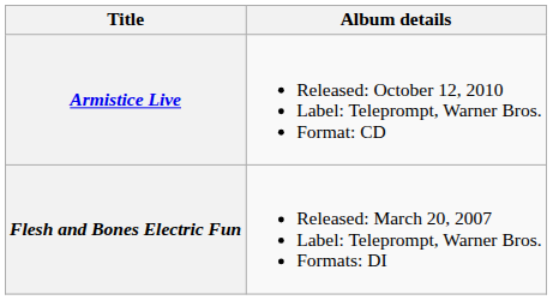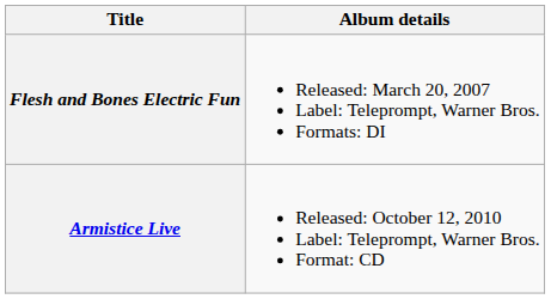 <table class="wikitable plainrowheaders">
 <tr>
 <th>Title</th>
 <th>Album details</th>
 </tr>
 <tr>
+<th scope="row"><em>Flesh and Bones Electric Fun</em></th>
+<td><br><ul><li>Released: March 20, 2007</li><li>Label: Teleprompt, Warner Bros.</li><li>Formats: DI</li></ul></td>
+</tr>
+<tr>
 <th scope="row"><em><a href='#'>Armistice Live</a></em></th>
 <td><br><ul><li>Released: October 12, 2010</li><li>Label: Teleprompt, Warner Bros.</li><li>Format: CD</li></ul></td>
 </tr>
-<tr>
-<th scope="row"><em>Flesh and Bones Electric Fun</em></th>
-<td><br><ul><li>Released: March 20, 2007</li><li>Label: Teleprompt, Warner Bros.</li><li>Formats: DI</li></ul></td>
-</tr>
 </table>
